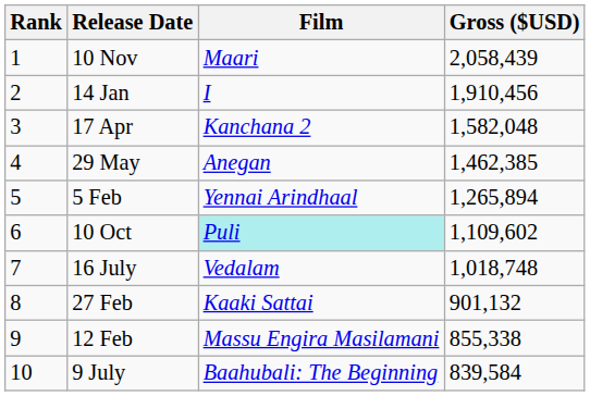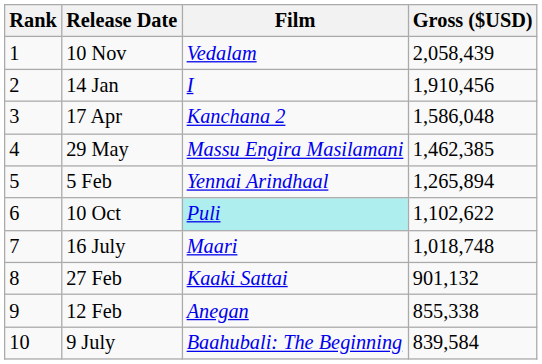 <table class="wikitable">
 <tr>
 <th>Rank</th>
 <th>Release Date</th>
 <th>Film</th>
 <th>Gross ($USD)</th>
 </tr>
 <tr>
 <td>1</td>
 <td>10 Nov</td>
-<td><a href='#'><em>Maari</em></a></td>
+<td><em><a href='#'>Vedalam</a></em></td>
 <td>2,058,439</td>
 </tr>
 <tr>
 <td>2</td>
 <td>14 Jan</td>
 <td><a href='#'><em>I</em></a></td>
 <td>1,910,456</td>
 </tr>
 <tr>
 <td>3</td>
 <td>17 Apr</td>
 <td><em><a href='#'>Kanchana 2</a></em></td>
-<td>1,582,048</td>
+<td>1,586,048</td>
 </tr>
 <tr>
 <td>4</td>
 <td>29 May</td>
-<td><em><a href='#'>Anegan</a></em></td>
+<td><em><a href='#'>Massu Engira Masilamani</a></em></td>
 <td>1,462,385</td>
 </tr>
 <tr>
 <td>5</td>
 <td>5 Feb</td>
 <td><em><a href='#'>Yennai Arindhaal</a></em></td>
 <td>1,265,894</td>
 </tr>
 <tr>
 <td>6</td>
 <td>10 Oct</td>
 <td style="background: paleturquoise;"><a href='#'><em>Puli</em></a></td>
-<td>1,109,602</td>
+<td>1,102,622</td>
 </tr>
 <tr>
 <td>7</td>
 <td>16 July</td>
-<td><em><a href='#'>Vedalam</a></em></td>
+<td><a href='#'><em>Maari</em></a></td>
 <td>1,018,748</td>
 </tr>
 <tr>
 <td>8</td>
 <td>27 Feb</td>
 <td><em><a href='#'>Kaaki Sattai</a></em></td>
 <td>901,132</td>
 </tr>
 <tr>
 <td>9</td>
 <td>12 Feb</td>
-<td><em><a href='#'>Massu Engira Masilamani</a></em></td>
+<td><em><a href='#'>Anegan</a></em></td>
 <td>855,338</td>
 </tr>
 <tr>
 <td>10</td>
 <td>9 July</td>
 <td><em><a href='#'>Baahubali: The Beginning</a></em></td>
 <td>839,584</td>
 </tr>
 </table>
